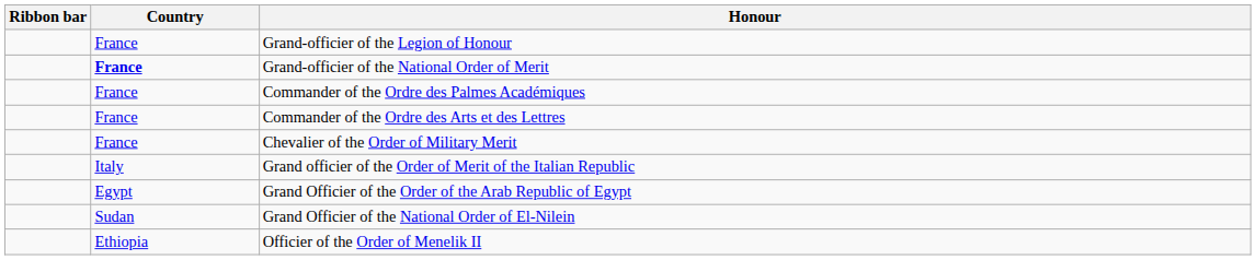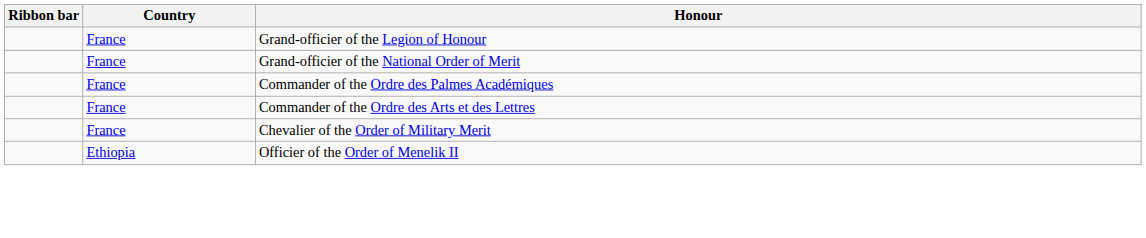 <table class="wikitable" style="width:100%;">
 <tr>
 <th style="width:80px;">Ribbon bar</th>
 <th>Country</th>
 <th>Honour</th>
 </tr>
 <tr>
 <td></td>
 <td><a href='#'>France</a></td>
 <td>Grand-officier of the <a href='#'>Legion of Honour</a></td>
 </tr>
 <tr>
 <td></td>
-<td><strong><a href='#'>France</a></strong></td>
+<td><a href='#'>France</a></td>
 <td>Grand-officier of the <a href='#'>National Order of Merit</a></td>
 </tr>
 <tr>
 <td></td>
 <td><a href='#'>France</a></td>
 <td>Commander of the <a href='#'>Ordre des Palmes Académiques</a></td>
 </tr>
 <tr>
 <td></td>
 <td><a href='#'>France</a></td>
 <td>Commander of the <a href='#'>Ordre des Arts et des Lettres</a></td>
 </tr>
 <tr>
 <td></td>
 <td><a href='#'>France</a></td>
 <td>Chevalier of the <a href='#'>Order of Military Merit</a></td>
 </tr>
 <tr>
 <td></td>
-<td><a href='#'>Italy</a></td>
-<td>Grand officier of the <a href='#'>Order of Merit of the Italian Republic</a></td>
-</tr>
-<tr>
-<td></td>
-<td><a href='#'>Egypt</a></td>
-<td>Grand Officier of the <a href='#'>Order of the Arab Republic of Egypt</a></td>
-</tr>
-<tr>
-<td></td>
-<td><a href='#'>Sudan</a></td>
-<td>Grand Officier of the <a href='#'>National Order of El-Nilein</a></td>
-</tr>
-<tr>
-<td></td>
 <td><a href='#'>Ethiopia</a></td>
 <td>Officier of the <a href='#'>Order of Menelik II</a></td>
 </tr>
 </table>
